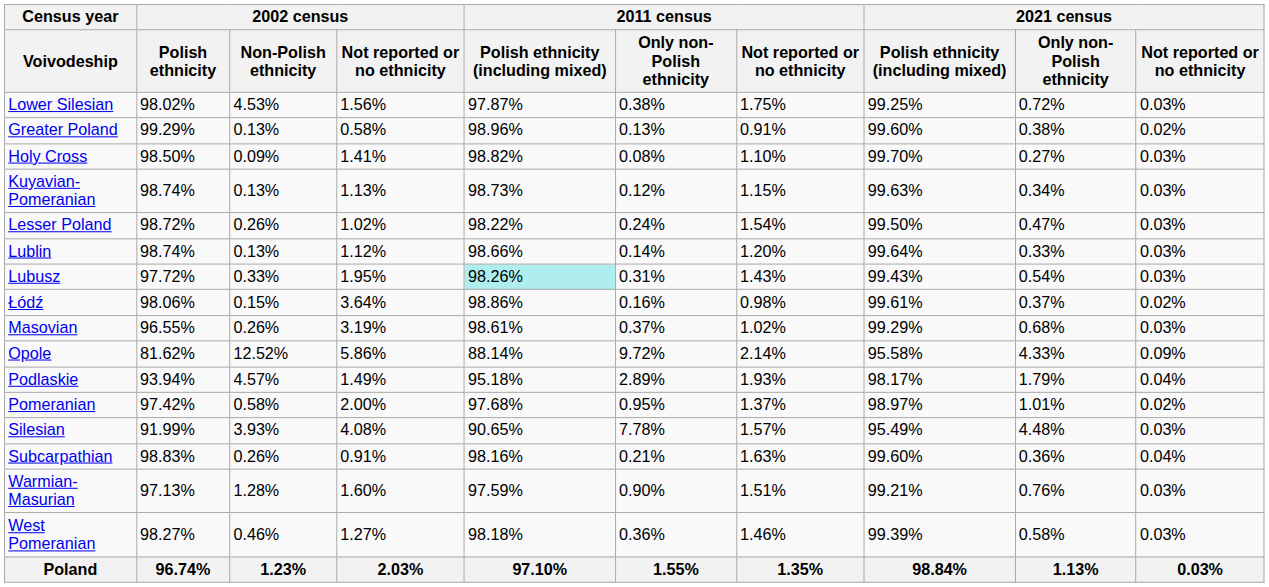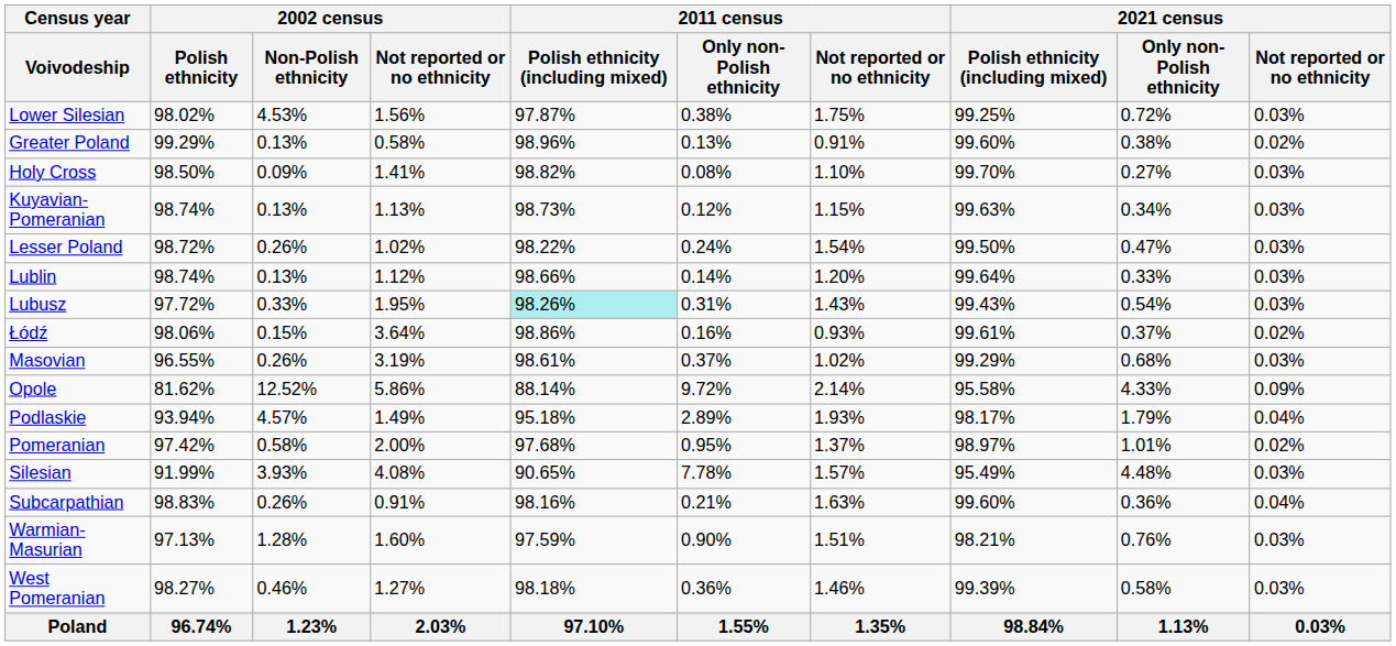 <table class="wikitable sortable">
 <tr>
 <th>Census year</th>
 <th colspan="3">2002 census</th>
 <th colspan="3">2011 census</th>
 <th colspan="3">2021 census</th>
 </tr>
 <tr>
 <th>Voivodeship</th>
 <th>Polish ethnicity</th>
 <th>Non-Polish ethnicity</th>
 <th>Not reported or no ethnicity</th>
 <th>Polish ethnicity (including mixed)</th>
 <th>Only non-Polish ethnicity</th>
 <th>Not reported or no ethnicity</th>
 <th>Polish ethnicity (including mixed)</th>
 <th>Only non-Polish ethnicity</th>
 <th>Not reported or no ethnicity</th>
 </tr>
 <tr>
 <td><a href='#'>Lower Silesian</a></td>
 <td>98.02%</td>
 <td>4.53%</td>
 <td>1.56%</td>
 <td>97.87%</td>
 <td>0.38%</td>
 <td>1.75%</td>
 <td>99.25%</td>
 <td>0.72%</td>
 <td>0.03%</td>
 </tr>
 <tr>
 <td><a href='#'>Greater Poland</a></td>
 <td>99.29%</td>
 <td>0.13%</td>
 <td>0.58%</td>
 <td>98.96%</td>
 <td>0.13%</td>
 <td>0.91%</td>
 <td>99.60%</td>
 <td>0.38%</td>
 <td>0.02%</td>
 </tr>
 <tr>
 <td><a href='#'>Holy Cross</a></td>
 <td>98.50%</td>
 <td>0.09%</td>
 <td>1.41%</td>
 <td>98.82%</td>
 <td>0.08%</td>
 <td>1.10%</td>
 <td>99.70%</td>
 <td>0.27%</td>
 <td>0.03%</td>
 </tr>
 <tr>
 <td><a href='#'>Kuyavian-Pomeranian</a></td>
 <td>98.74%</td>
 <td>0.13%</td>
 <td>1.13%</td>
 <td>98.73%</td>
 <td>0.12%</td>
 <td>1.15%</td>
 <td>99.63%</td>
 <td>0.34%</td>
 <td>0.03%</td>
 </tr>
 <tr>
 <td><a href='#'>Lesser Poland</a></td>
 <td>98.72%</td>
 <td>0.26%</td>
 <td>1.02%</td>
 <td>98.22%</td>
 <td>0.24%</td>
 <td>1.54%</td>
 <td>99.50%</td>
 <td>0.47%</td>
 <td>0.03%</td>
 </tr>
 <tr>
 <td><a href='#'>Lublin</a></td>
 <td>98.74%</td>
 <td>0.13%</td>
 <td>1.12%</td>
 <td>98.66%</td>
 <td>0.14%</td>
 <td>1.20%</td>
 <td>99.64%</td>
 <td>0.33%</td>
 <td>0.03%</td>
 </tr>
 <tr>
 <td><a href='#'>Lubusz</a></td>
 <td>97.72%</td>
 <td>0.33%</td>
 <td>1.95%</td>
 <td style="background: paleturquoise;">98.26%</td>
 <td>0.31%</td>
 <td>1.43%</td>
 <td>99.43%</td>
 <td>0.54%</td>
 <td>0.03%</td>
 </tr>
 <tr>
 <td><a href='#'>Łódź</a></td>
 <td>98.06%</td>
 <td>0.15%</td>
 <td>3.64%</td>
 <td>98.86%</td>
 <td>0.16%</td>
-<td>0.98%</td>
+<td>0.93%</td>
 <td>99.61%</td>
 <td>0.37%</td>
 <td>0.02%</td>
 </tr>
 <tr>
 <td><a href='#'>Masovian</a></td>
 <td>96.55%</td>
 <td>0.26%</td>
 <td>3.19%</td>
 <td>98.61%</td>
 <td>0.37%</td>
 <td>1.02%</td>
 <td>99.29%</td>
 <td>0.68%</td>
 <td>0.03%</td>
 </tr>
 <tr>
 <td><a href='#'>Opole</a></td>
 <td>81.62%</td>
 <td>12.52%</td>
 <td>5.86%</td>
 <td>88.14%</td>
 <td>9.72%</td>
 <td>2.14%</td>
 <td>95.58%</td>
 <td>4.33%</td>
 <td>0.09%</td>
 </tr>
 <tr>
 <td><a href='#'>Podlaskie</a></td>
 <td>93.94%</td>
 <td>4.57%</td>
 <td>1.49%</td>
 <td>95.18%</td>
 <td>2.89%</td>
 <td>1.93%</td>
 <td>98.17%</td>
 <td>1.79%</td>
 <td>0.04%</td>
 </tr>
 <tr>
 <td><a href='#'>Pomeranian</a></td>
 <td>97.42%</td>
 <td>0.58%</td>
 <td>2.00%</td>
 <td>97.68%</td>
 <td>0.95%</td>
 <td>1.37%</td>
 <td>98.97%</td>
 <td>1.01%</td>
 <td>0.02%</td>
 </tr>
 <tr>
 <td><a href='#'>Silesian</a></td>
 <td>91.99%</td>
 <td>3.93%</td>
 <td>4.08%</td>
 <td>90.65%</td>
 <td>7.78%</td>
 <td>1.57%</td>
 <td>95.49%</td>
 <td>4.48%</td>
 <td>0.03%</td>
 </tr>
 <tr>
 <td><a href='#'>Subcarpathian</a></td>
 <td>98.83%</td>
 <td>0.26%</td>
 <td>0.91%</td>
 <td>98.16%</td>
 <td>0.21%</td>
 <td>1.63%</td>
 <td>99.60%</td>
 <td>0.36%</td>
 <td>0.04%</td>
 </tr>
 <tr>
 <td><a href='#'>Warmian-Masurian</a></td>
 <td>97.13%</td>
 <td>1.28%</td>
 <td>1.60%</td>
 <td>97.59%</td>
 <td>0.90%</td>
 <td>1.51%</td>
-<td>99.21%</td>
+<td>98.21%</td>
 <td>0.76%</td>
 <td>0.03%</td>
 </tr>
 <tr>
 <td><a href='#'>West Pomeranian</a></td>
 <td>98.27%</td>
 <td>0.46%</td>
 <td>1.27%</td>
 <td>98.18%</td>
 <td>0.36%</td>
 <td>1.46%</td>
 <td>99.39%</td>
 <td>0.58%</td>
 <td>0.03%</td>
 </tr>
 <tr>
 <th>Poland</th>
 <th>96.74%</th>
 <th>1.23%</th>
 <th>2.03%</th>
 <th>97.10%</th>
 <th>1.55%</th>
 <th>1.35%</th>
 <th>98.84%</th>
 <th>1.13%</th>
 <th>0.03%</th>
 </tr>
 </table>
